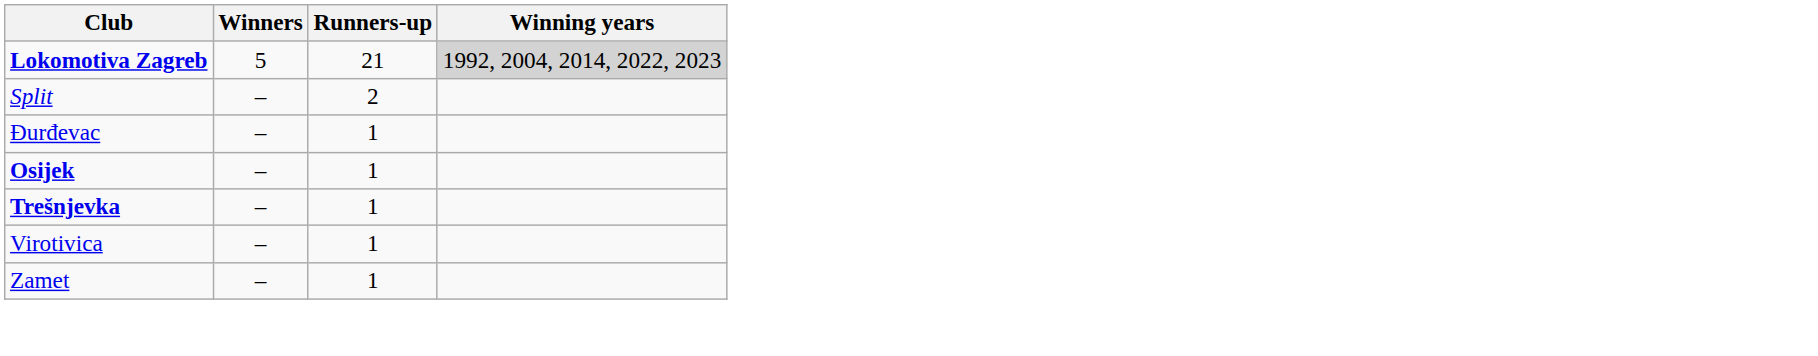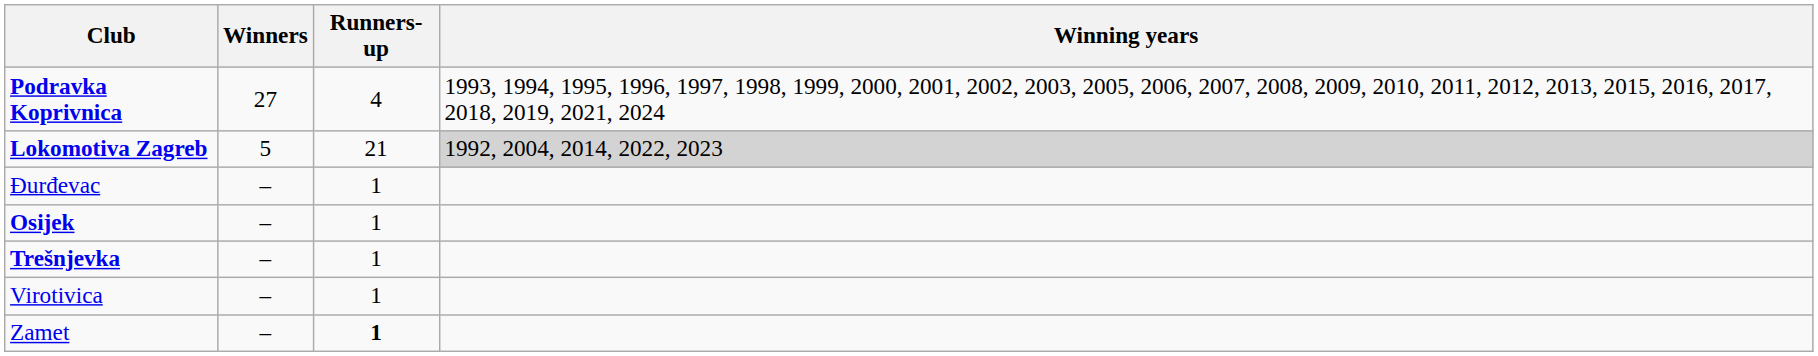 <table class= "wikitable sortable" style="text-align: left;">
 <tr>
 <th>Club</th>
 <th>Winners</th>
 <th>Runners-up</th>
 <th>Winning years</th>
 </tr>
 <tr>
+<td><strong><a href='#'>Podravka Koprivnica</a></strong></td>
+<td align="center">27</td>
+<td align="center">4</td>
+<td>1993, 1994, 1995, 1996, 1997, 1998, 1999, 2000, 2001, 2002, 2003, 2005, 2006, 2007, 2008, 2009, 2010, 2011, 2012, 2013, 2015, 2016, 2017, 2018, 2019, 2021, 2024</td>
+</tr>
+<tr>
 <td><strong><a href='#'>Lokomotiva Zagreb</a></strong></td>
 <td align="center">5</td>
 <td align="center">21</td>
 <td style="background: lightgrey;">1992, 2004, 2014, 2022, 2023</td>
-</tr>
-<tr>
-<td><em><a href='#'>Split</a></em></td>
-<td align="center">–</td>
-<td align="center">2</td>
-<td></td>
 </tr>
 <tr>
 <td><a href='#'>Đurđevac</a></td>
 <td align="center">–</td>
 <td align="center">1</td>
 <td></td>
 </tr>
 <tr>
 <td><strong><a href='#'>Osijek</a></strong></td>
 <td align="center">–</td>
 <td align="center">1</td>
 <td></td>
 </tr>
 <tr>
 <td><strong><a href='#'>Trešnjevka</a></strong></td>
 <td align="center">–</td>
 <td align="center">1</td>
 <td></td>
 </tr>
 <tr>
 <td><a href='#'>Virotivica</a></td>
 <td align="center">–</td>
 <td align="center">1</td>
 <td></td>
 </tr>
 <tr>
 <td><a href='#'>Zamet</a></td>
 <td align="center">–</td>
-<td align="center">1</td>
+<td align="center"><strong>1</strong></td>
 <td></td>
 </tr>
 </table>
